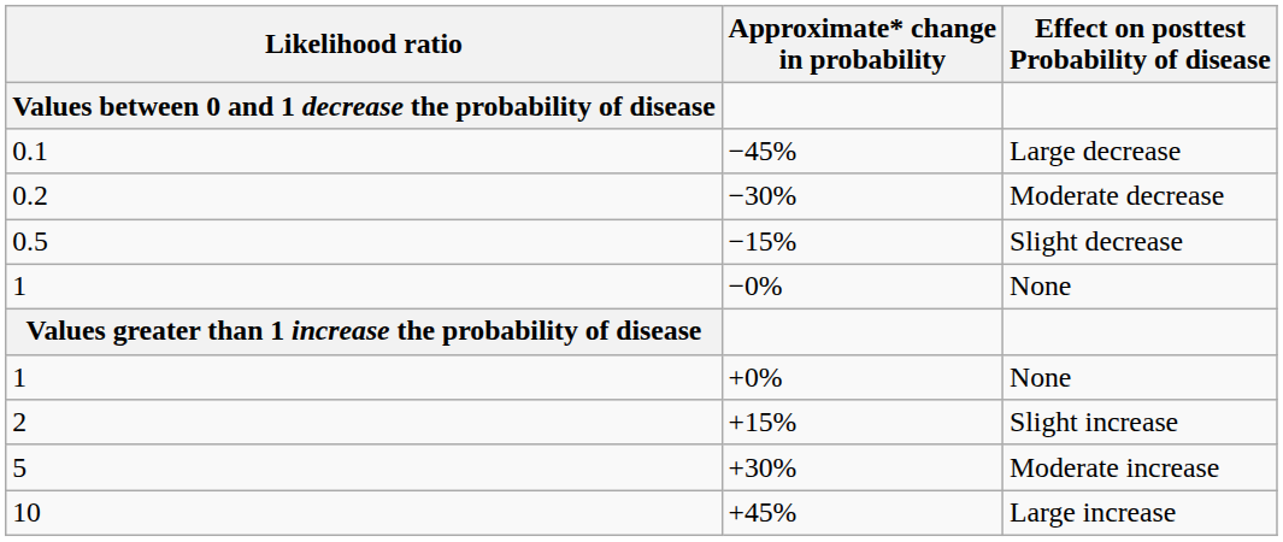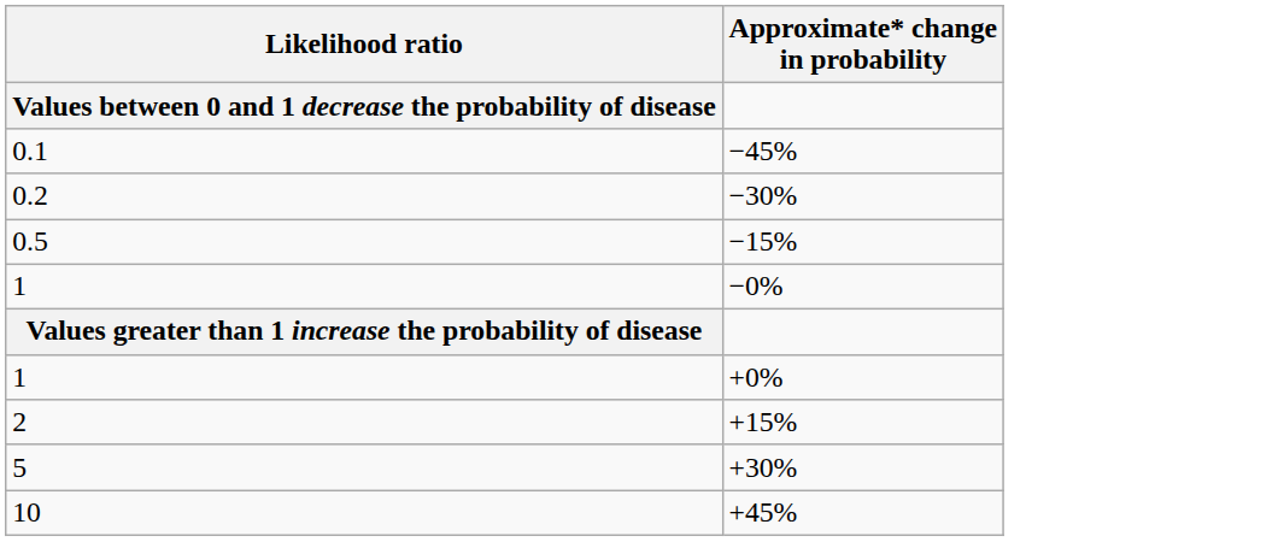 <table class="wikitable">
 <tr>
 <th>Likelihood ratio</th>
 <th>Approximate* change<br>in probability</th>
-<th>Effect on posttest<br>Probability of disease</th>
 </tr>
 <tr>
 <th>Values between 0 and 1 <em>decrease</em> the probability of disease </th>
-<td></td>
 <td></td>
 </tr>
 <tr>
 <td>0.1</td>
 <td>−45%</td>
-<td>Large decrease</td>
 </tr>
 <tr>
 <td>0.2</td>
 <td>−30%</td>
-<td>Moderate decrease</td>
 </tr>
 <tr>
 <td>0.5</td>
 <td>−15%</td>
-<td>Slight decrease</td>
 </tr>
 <tr>
 <td>1</td>
 <td>−0%</td>
-<td>None</td>
 </tr>
 <tr>
 <th>Values greater than 1 <em>increase</em> the probability of disease </th>
-<td></td>
 <td></td>
 </tr>
 <tr>
 <td>1</td>
 <td>+0%</td>
-<td>None</td>
 </tr>
 <tr>
 <td>2</td>
 <td>+15%</td>
-<td>Slight increase</td>
 </tr>
 <tr>
 <td>5</td>
 <td>+30%</td>
-<td>Moderate increase</td>
 </tr>
 <tr>
 <td>10</td>
 <td>+45%</td>
-<td>Large increase</td>
 </tr>
 </table>
